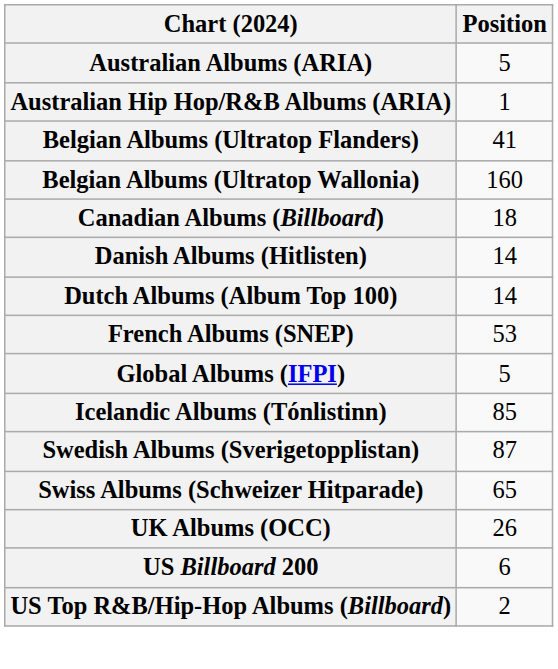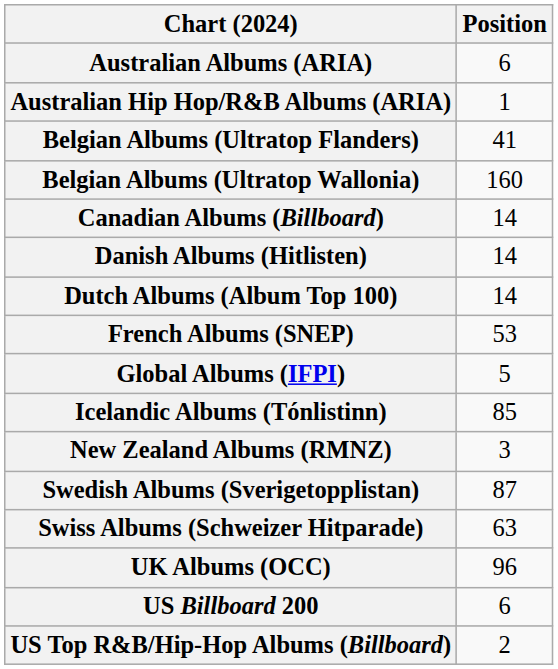 <table class="wikitable sortable plainrowheaders" style="text-align:center">
 <tr>
 <th scope="col">Chart (2024)</th>
 <th scope="col">Position</th>
 </tr>
 <tr>
 <th scope="row">Australian Albums (ARIA)</th>
-<td>5</td>
+<td>6</td>
 </tr>
 <tr>
 <th scope="row">Australian Hip Hop/R&B Albums (ARIA)</th>
 <td>1</td>
 </tr>
 <tr>
 <th scope="row">Belgian Albums (Ultratop Flanders)</th>
 <td>41</td>
 </tr>
 <tr>
 <th scope="row">Belgian Albums (Ultratop Wallonia)</th>
 <td>160</td>
 </tr>
 <tr>
 <th scope="row">Canadian Albums (<em>Billboard</em>)</th>
-<td>18</td>
+<td>14</td>
 </tr>
 <tr>
 <th scope="row">Danish Albums (Hitlisten)</th>
 <td>14</td>
 </tr>
 <tr>
 <th scope="row">Dutch Albums (Album Top 100)</th>
 <td>14</td>
 </tr>
 <tr>
 <th scope="row">French Albums (SNEP)</th>
 <td>53</td>
 </tr>
 <tr>
 <th scope="row">Global Albums (<a href='#'>IFPI</a>)</th>
 <td>5</td>
 </tr>
 <tr>
 <th scope="row">Icelandic Albums (Tónlistinn)</th>
 <td>85</td>
 </tr>
 <tr>
+<th scope="row">New Zealand Albums (RMNZ)</th>
+<td>3</td>
+</tr>
+<tr>
 <th scope="row">Swedish Albums (Sverigetopplistan)</th>
 <td>87</td>
 </tr>
 <tr>
 <th scope="row">Swiss Albums (Schweizer Hitparade)</th>
-<td>65</td>
+<td>63</td>
 </tr>
 <tr>
 <th scope="row">UK Albums (OCC)</th>
-<td>26</td>
+<td>96</td>
 </tr>
 <tr>
 <th scope="row">US <em>Billboard</em> 200</th>
 <td>6</td>
 </tr>
 <tr>
 <th scope="row">US Top R&B/Hip-Hop Albums (<em>Billboard</em>)</th>
 <td>2</td>
 </tr>
 </table>
